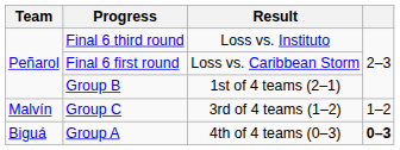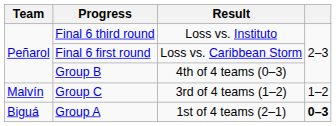 <table class="wikitable sortable">
 <tr>
 <th>Team</th>
 <th>Progress</th>
 <th>Result</th>
 <th></th>
 </tr>
 <tr>
 <td rowspan="3"><a href='#'>Peñarol</a></td>
 <td><a href='#'>Final 6 third round</a></td>
 <td style="text-align:center">Loss vs.  <a href='#'>Instituto</a></td>
 <td rowspan="3" style="text-align:center">2–3</td>
 </tr>
 <tr>
 <td><a href='#'>Final 6 first round</a></td>
 <td style="text-align:center">Loss vs.  <a href='#'>Caribbean Storm</a></td>
 </tr>
 <tr>
 <td><a href='#'>Group B</a></td>
-<td style="text-align:center">1st of 4 teams (2–1)</td>
+<td style="text-align:center">4th of 4 teams (0–3)</td>
 </tr>
 <tr>
 <td><a href='#'>Malvín</a></td>
 <td><a href='#'>Group C</a></td>
 <td style="text-align:center">3rd of 4 teams (1–2)</td>
 <td style="text-align:center">1–2</td>
 </tr>
 <tr>
 <td><a href='#'>Biguá</a></td>
 <td><a href='#'>Group A</a></td>
-<td style="text-align:center">4th of 4 teams (0–3)</td>
+<td style="text-align:center">1st of 4 teams (2–1)</td>
 <td style="text-align:center"><strong>0–3</strong></td>
 </tr>
 </table>
